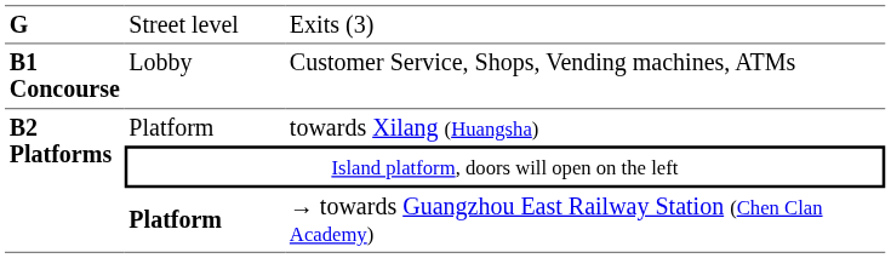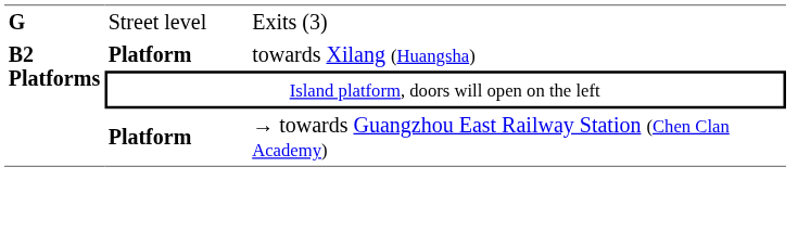 <table table border=0 cellspacing=0 cellpadding=3>
 <tr>
 <td style="border-top:solid 1px gray;" width=50 valign=top><strong>G</strong></td>
 <td style="border-top:solid 1px gray;" width=100 valign=top>Street level</td>
 <td style="border-top:solid 1px gray;" width=390 valign=top>Exits (3)</td>
 </tr>
 <tr>
-<td style="border-bottom:solid 1px gray; border-top:solid 1px gray;" valign=top width=50><strong>B1<br>Concourse</strong></td>
-<td style="border-bottom:solid 1px gray; border-top:solid 1px gray;" valign=top width=100>Lobby</td>
-<td style="border-bottom:solid 1px gray; border-top:solid 1px gray;" valign=top width=390>Customer Service, Shops, Vending machines, ATMs</td>
-</tr>
-<tr>
 <td style="border-bottom:solid 1px gray;" rowspan=3 valign=top><strong>B2<br>Platforms</strong></td>
-<td>Platform </td>
+<td><strong>Platform </strong></td>
 <td>  towards <a href='#'>Xilang</a> <small>(<a href='#'>Huangsha</a>)</small></td>
 </tr>
 <tr>
 <td style="border-right:solid 2px black;border-left:solid 2px black;border-top:solid 2px black;border-bottom:solid 2px black;text-align:center;" colspan=2><small><a href='#'>Island platform</a>, doors will open on the left</small></td>
 </tr>
 <tr>
 <td style="border-bottom:solid 1px gray;"><strong>Platform </strong></td>
 <td style="border-bottom:solid 1px gray;"><span>→</span>  towards <a href='#'>Guangzhou East Railway Station</a> <small>(<a href='#'>Chen Clan Academy</a>)</small> </td>
 </tr>
 </table>
